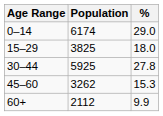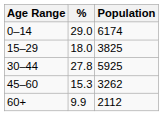 <table class="wikitable sortable">
 <tr>
 <th>Age Range</th>
+<th>%</th>
 <th>Population</th>
-<th>%</th>
 </tr>
 <tr>
 <td>0–14</td>
+<td>29.0</td>
 <td>6174</td>
-<td>29.0</td>
 </tr>
 <tr>
 <td>15–29</td>
+<td>18.0</td>
 <td>3825</td>
-<td>18.0</td>
 </tr>
 <tr>
 <td>30–44</td>
+<td>27.8</td>
 <td>5925</td>
-<td>27.8</td>
 </tr>
 <tr>
 <td>45–60</td>
+<td>15.3</td>
 <td>3262</td>
-<td>15.3</td>
 </tr>
 <tr>
 <td>60+</td>
+<td>9.9</td>
 <td>2112</td>
-<td>9.9</td>
 </tr>
 </table>
